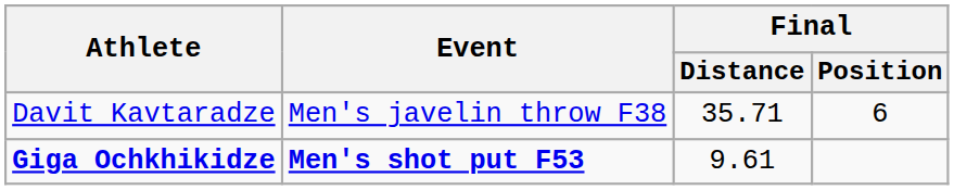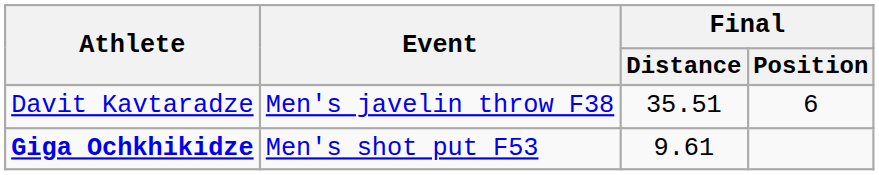 <table class=wikitable style="font-size:90%">
 <tr>
 <th rowspan="2">Athlete</th>
 <th rowspan="2">Event</th>
 <th colspan="2">Final</th>
 </tr>
 <tr style="font-size:95%">
 <th>Distance</th>
 <th>Position</th>
 </tr>
 <tr align=center>
 <td align=left><a href='#'>Davit Kavtaradze</a></td>
 <td align=left><a href='#'>Men's javelin throw F38</a></td>
-<td>35.71</td>
+<td>35.51</td>
 <td>6</td>
 </tr>
 <tr align=center>
 <td align=left><strong><a href='#'>Giga Ochkhikidze</a></strong></td>
-<td align=left><strong><a href='#'>Men's shot put F53</a></strong></td>
+<td align=left><a href='#'>Men's shot put F53</a></td>
 <td>9.61 </td>
 <td></td>
 </tr>
 </table>
